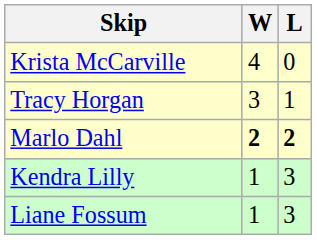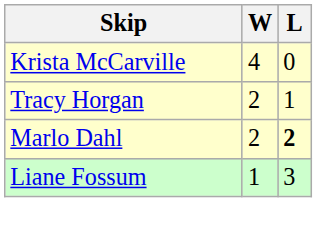 <table class=wikitable>
 <tr>
 <th width=150>Skip</th>
 <th width=15>W</th>
 <th width=15>L</th>
 </tr>
 <tr bgcolor=#ffffcc>
 <td><a href='#'>Krista McCarville</a></td>
 <td>4</td>
 <td>0</td>
 </tr>
 <tr bgcolor=#ffffcc>
 <td><a href='#'>Tracy Horgan</a></td>
-<td>3</td>
+<td>2</td>
 <td>1</td>
 </tr>
 <tr bgcolor=#ffffcc>
 <td><a href='#'>Marlo Dahl</a></td>
+<td>2</td>
 <td><strong>2</strong></td>
-<td><strong>2</strong></td>
-</tr>
-<tr bgcolor=#ccffcc>
-<td><a href='#'>Kendra Lilly</a></td>
-<td>1</td>
-<td>3</td>
 </tr>
 <tr bgcolor=#ccffcc>
 <td><a href='#'>Liane Fossum</a></td>
 <td>1</td>
 <td>3</td>
 </tr>
 </table>
